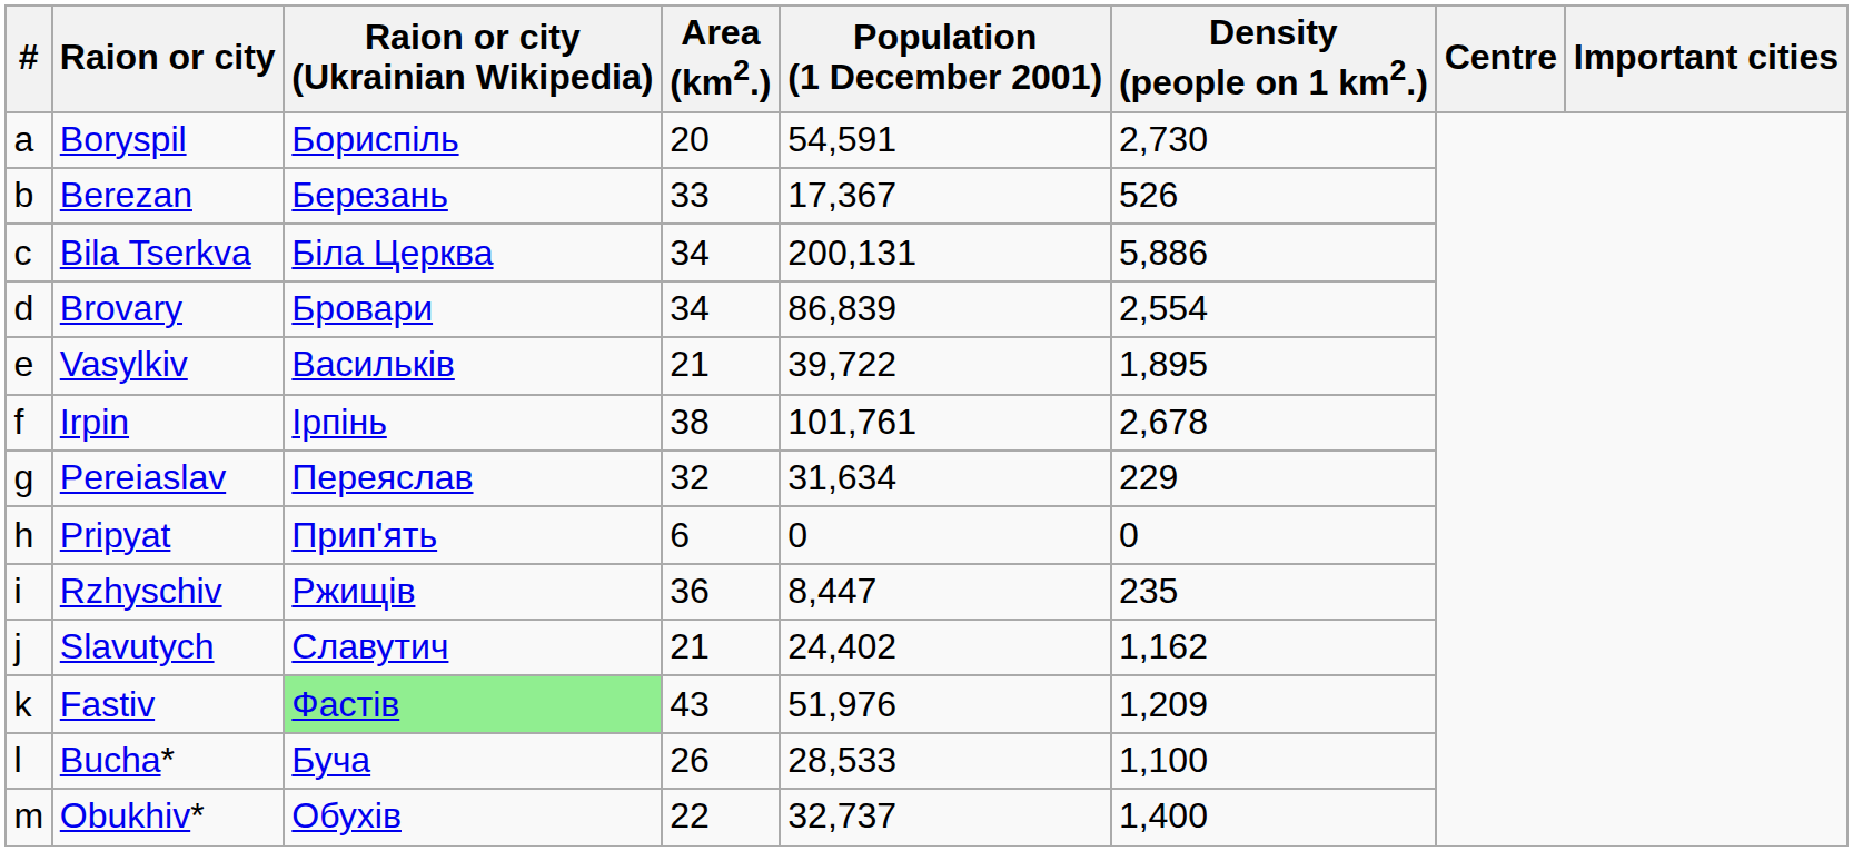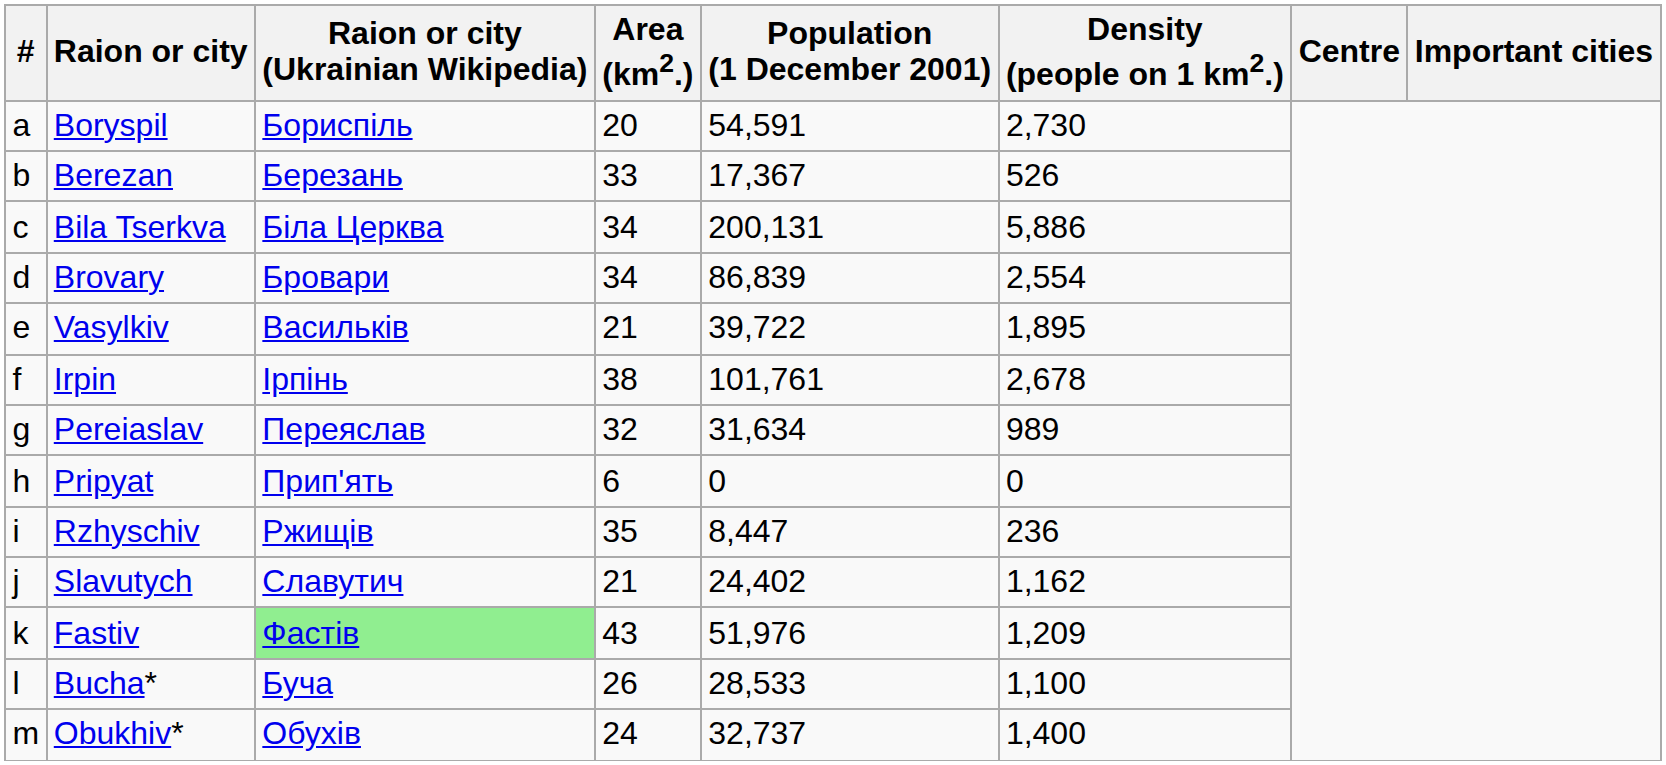 <table class="wikitable">
 <tr>
 <th>#</th>
 <th>Raion or city</th>
 <th>Raion or city<br>(Ukrainian Wikipedia)</th>
 <th>Area<br>(km<sup>2</sup>.)</th>
 <th>Population<br>(1 December 2001)</th>
 <th>Density<br>(people on 1 km<sup>2</sup>.)</th>
 <th>Centre</th>
 <th>Important cities</th>
 </tr>
 <tr>
 <td>a</td>
 <td><a href='#'>Boryspil</a></td>
 <td><a href='#'>Бориспіль</a></td>
 <td>20</td>
 <td>54,591</td>
 <td>2,730</td>
 </tr>
 <tr>
 <td>b</td>
 <td><a href='#'>Berezan</a></td>
 <td><a href='#'>Березань</a></td>
 <td>33</td>
 <td>17,367</td>
 <td>526</td>
 </tr>
 <tr>
 <td>c</td>
 <td><a href='#'>Bila Tserkva</a></td>
 <td><a href='#'>Біла Церква</a></td>
 <td>34</td>
 <td>200,131</td>
 <td>5,886</td>
 </tr>
 <tr>
 <td>d</td>
 <td><a href='#'>Brovary</a></td>
 <td><a href='#'>Бровари</a></td>
 <td>34</td>
 <td>86,839</td>
 <td>2,554</td>
 </tr>
 <tr>
 <td>e</td>
 <td><a href='#'>Vasylkiv</a></td>
 <td><a href='#'>Васильків</a></td>
 <td>21</td>
 <td>39,722</td>
 <td>1,895</td>
 </tr>
 <tr>
 <td>f</td>
 <td><a href='#'>Irpin</a></td>
 <td><a href='#'>Ірпінь</a></td>
 <td>38</td>
 <td>101,761</td>
 <td>2,678</td>
 </tr>
 <tr>
 <td>g</td>
 <td><a href='#'>Pereiaslav</a></td>
 <td><a href='#'>Переяслав</a></td>
 <td>32</td>
 <td>31,634</td>
-<td>229</td>
+<td>989</td>
 </tr>
 <tr>
 <td>h</td>
 <td><a href='#'>Pripyat</a></td>
 <td><a href='#'>Прип'ять</a></td>
 <td>6</td>
 <td>0</td>
 <td>0</td>
 </tr>
 <tr>
 <td>i</td>
 <td><a href='#'>Rzhyschiv</a></td>
 <td><a href='#'>Ржищів</a></td>
-<td>36</td>
+<td>35</td>
 <td>8,447</td>
-<td>235</td>
+<td>236</td>
 </tr>
 <tr>
 <td>j</td>
 <td><a href='#'>Slavutych</a></td>
 <td><a href='#'>Славутич</a></td>
 <td>21</td>
 <td>24,402</td>
 <td>1,162</td>
 </tr>
 <tr>
 <td>k</td>
 <td><a href='#'>Fastiv</a></td>
 <td style="background: lightgreen;"><a href='#'>Фастів</a></td>
 <td>43</td>
 <td>51,976</td>
 <td>1,209</td>
 </tr>
 <tr>
 <td>l</td>
 <td><a href='#'>Bucha</a>*</td>
 <td><a href='#'>Буча</a></td>
 <td>26</td>
 <td>28,533</td>
 <td>1,100</td>
 </tr>
 <tr>
 <td>m</td>
 <td><a href='#'>Obukhiv</a>*</td>
 <td><a href='#'>Обухів</a></td>
-<td>22</td>
+<td>24</td>
 <td>32,737</td>
 <td>1,400</td>
 </tr>
 </table>
